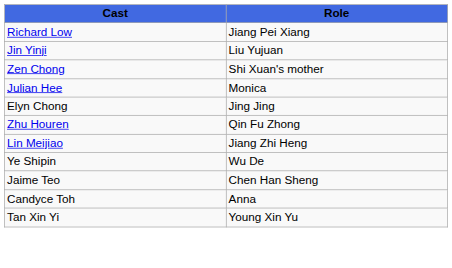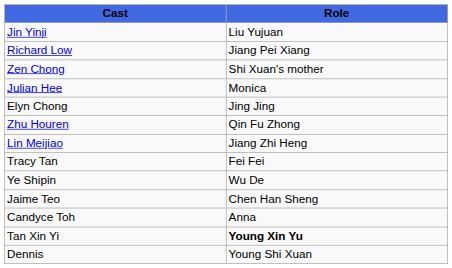 <table class="wikitable">
 <tr>
 <th style="background:RoyalBlue; width:17%">Cast</th>
 <th style="background:RoyalBlue; width:17%">Role</th>
 </tr>
 <tr>
+<td><a href='#'>Jin Yinji</a></td>
+<td>Liu Yujuan</td>
+</tr>
+<tr>
 <td><a href='#'>Richard Low</a></td>
 <td>Jiang Pei Xiang</td>
-</tr>
-<tr>
-<td><a href='#'>Jin Yinji</a></td>
-<td>Liu Yujuan</td>
 </tr>
 <tr>
 <td><a href='#'>Zen Chong</a></td>
 <td>Shi Xuan's mother</td>
 </tr>
 <tr>
 <td><a href='#'>Julian Hee</a></td>
 <td>Monica</td>
 </tr>
 <tr>
 <td>Elyn Chong</td>
 <td>Jing Jing</td>
 </tr>
 <tr>
 <td><a href='#'>Zhu Houren</a></td>
 <td>Qin Fu Zhong</td>
 </tr>
 <tr>
 <td><a href='#'>Lin Meijiao</a></td>
 <td>Jiang Zhi Heng</td>
 </tr>
 <tr>
+<td>Tracy Tan</td>
+<td>Fei Fei</td>
+</tr>
+<tr>
 <td>Ye Shipin</td>
 <td>Wu De</td>
 </tr>
 <tr>
 <td>Jaime Teo</td>
 <td>Chen Han Sheng</td>
 </tr>
 <tr>
 <td>Candyce Toh</td>
 <td>Anna</td>
 </tr>
 <tr>
 <td>Tan Xin Yi</td>
-<td>Young Xin Yu</td>
+<td><strong>Young Xin Yu</strong></td>
+</tr>
+<tr>
+<td>Dennis</td>
+<td>Young Shi Xuan</td>
 </tr>
 </table>
